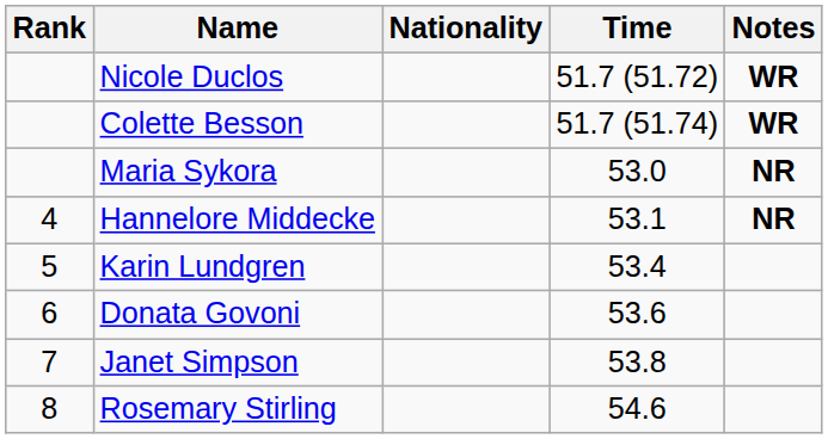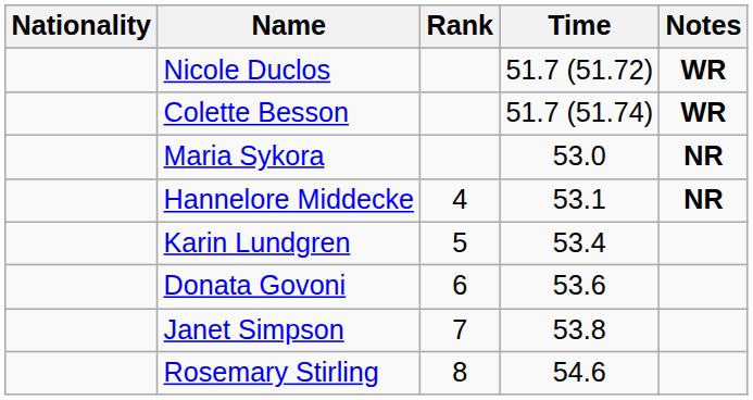 <table class="wikitable sortable" style="text-align:center">
 <tr>
+<th>Nationality</th>
+<th>Name</th>
 <th>Rank</th>
-<th>Name</th>
-<th>Nationality</th>
 <th>Time</th>
 <th>Notes</th>
 </tr>
 <tr>
+<td align=left></td>
+<td align=left><a href='#'>Nicole Duclos</a></td>
 <td></td>
-<td align=left><a href='#'>Nicole Duclos</a></td>
-<td align=left></td>
 <td>51.7 (51.72)</td>
 <td><strong>WR</strong></td>
 </tr>
 <tr>
+<td align=left></td>
+<td align=left><a href='#'>Colette Besson</a></td>
 <td></td>
-<td align=left><a href='#'>Colette Besson</a></td>
-<td align=left></td>
 <td>51.7 (51.74)</td>
 <td><strong>WR</strong></td>
 </tr>
 <tr>
+<td align=left></td>
+<td align=left><a href='#'>Maria Sykora</a></td>
 <td></td>
-<td align=left><a href='#'>Maria Sykora</a></td>
-<td align=left></td>
 <td>53.0</td>
 <td><strong>NR</strong></td>
 </tr>
 <tr>
+<td align=left></td>
+<td align=left><a href='#'>Hannelore Middecke</a></td>
 <td>4</td>
-<td align=left><a href='#'>Hannelore Middecke</a></td>
-<td align=left></td>
 <td>53.1</td>
 <td><strong>NR</strong></td>
 </tr>
 <tr>
+<td align=left></td>
+<td align=left><a href='#'>Karin Lundgren</a></td>
 <td>5</td>
-<td align=left><a href='#'>Karin Lundgren</a></td>
-<td align=left></td>
 <td>53.4</td>
 <td></td>
 </tr>
 <tr>
+<td align=left></td>
+<td align=left><a href='#'>Donata Govoni</a></td>
 <td>6</td>
-<td align=left><a href='#'>Donata Govoni</a></td>
-<td align=left></td>
 <td>53.6</td>
 <td></td>
 </tr>
 <tr>
+<td align=left></td>
+<td align=left><a href='#'>Janet Simpson</a></td>
 <td>7</td>
-<td align=left><a href='#'>Janet Simpson</a></td>
-<td align=left></td>
 <td>53.8</td>
 <td></td>
 </tr>
 <tr>
+<td align=left></td>
+<td align=left><a href='#'>Rosemary Stirling</a></td>
 <td>8</td>
-<td align=left><a href='#'>Rosemary Stirling</a></td>
-<td align=left></td>
 <td>54.6</td>
 <td></td>
 </tr>
 </table>
